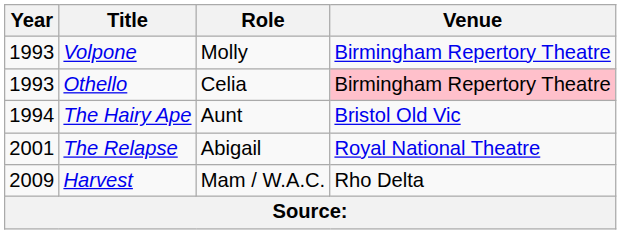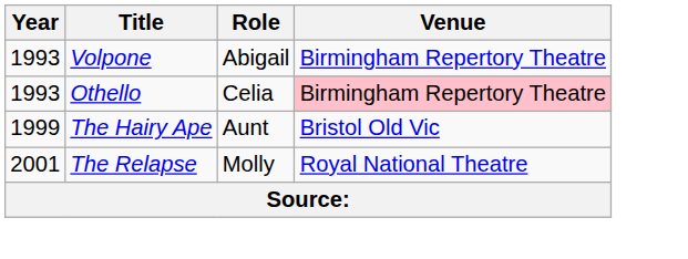 <table class="wikitable">
 <tr>
 <th>Year</th>
 <th>Title</th>
 <th>Role</th>
 <th>Venue</th>
 </tr>
 <tr>
 <td>1993</td>
 <td><em><a href='#'>Volpone</a></em></td>
-<td>Molly</td>
+<td>Abigail</td>
 <td><a href='#'>Birmingham Repertory Theatre</a></td>
 </tr>
 <tr>
 <td>1993</td>
 <td><em><a href='#'>Othello</a></em></td>
 <td>Celia</td>
 <td style="background: pink;">Birmingham Repertory Theatre</td>
 </tr>
 <tr>
-<td>1994</td>
+<td>1999</td>
 <td><em><a href='#'>The Hairy Ape</a></em></td>
 <td>Aunt</td>
 <td><a href='#'>Bristol Old Vic</a></td>
 </tr>
 <tr>
 <td>2001</td>
 <td><em><a href='#'>The Relapse</a></em></td>
-<td>Abigail</td>
+<td>Molly</td>
 <td><a href='#'>Royal National Theatre</a></td>
-</tr>
-<tr>
-<td>2009</td>
-<td><em><a href='#'>Harvest</a></em></td>
-<td>Mam / W.A.C.</td>
-<td>Rho Delta</td>
 </tr>
 <tr>
 <th colspan="4"><strong>Source</strong>:</th>
 </tr>
 </table>
